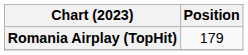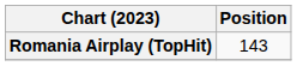 <table class="wikitable plainrowheaders" style="text-align:center;">
 <tr>
 <th scope="col">Chart (2023)</th>
 <th scope="col">Position</th>
 </tr>
 <tr>
 <th scope="row">Romania Airplay (TopHit)</th>
-<td>179</td>
+<td>143</td>
 </tr>
 <tr>
 </tr>
 </table>
